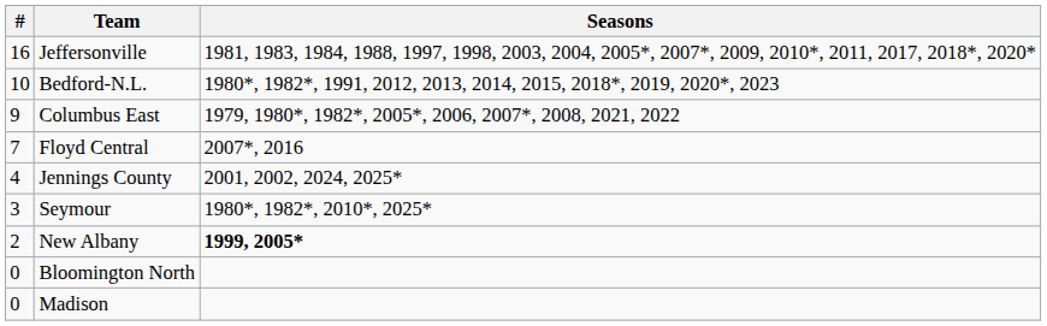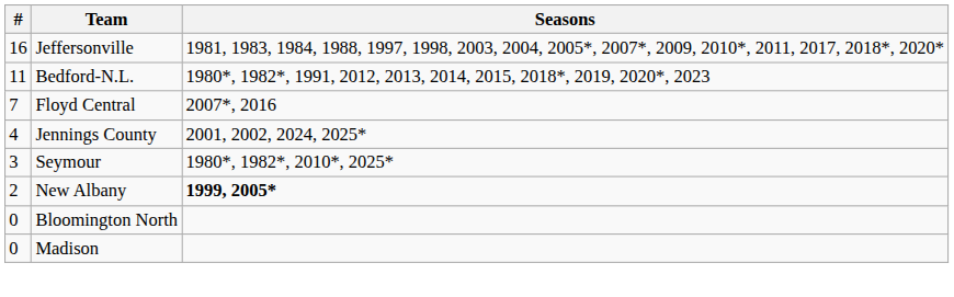 <table class="wikitable" style=>
 <tr>
 <th>#</th>
 <th>Team</th>
 <th>Seasons</th>
 </tr>
 <tr>
 <td>16</td>
 <td>Jeffersonville</td>
 <td>1981, 1983, 1984, 1988, 1997, 1998, 2003, 2004, 2005*, 2007*, 2009, 2010*, 2011, 2017, 2018*, 2020*</td>
 </tr>
 <tr>
-<td>10</td>
+<td>11</td>
 <td>Bedford-N.L.</td>
 <td>1980*, 1982*, 1991, 2012, 2013, 2014, 2015, 2018*, 2019, 2020*, 2023</td>
-</tr>
-<tr>
-<td>9</td>
-<td>Columbus East</td>
-<td>1979, 1980*, 1982*, 2005*, 2006, 2007*, 2008, 2021, 2022</td>
 </tr>
 <tr>
 <td>7</td>
 <td>Floyd Central</td>
 <td>2007*, 2016</td>
 </tr>
 <tr>
 <td>4</td>
 <td>Jennings County</td>
 <td>2001, 2002, 2024, 2025*</td>
 </tr>
 <tr>
 <td>3</td>
 <td>Seymour</td>
 <td>1980*, 1982*, 2010*, 2025*</td>
 </tr>
 <tr>
 <td>2</td>
 <td>New Albany</td>
 <td><strong>1999, 2005*</strong></td>
 </tr>
 <tr>
 <td>0</td>
 <td>Bloomington North</td>
 <td></td>
 </tr>
 <tr>
 <td>0</td>
 <td>Madison</td>
 <td></td>
 </tr>
 </table>
